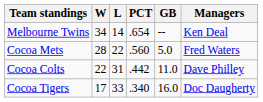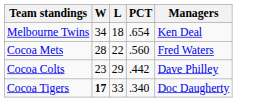 <table class="wikitable">
 <tr>
 <th>Team standings</th>
 <th>W</th>
 <th>L</th>
 <th>PCT</th>
-<th>GB</th>
 <th>Managers</th>
 </tr>
 <tr>
 <td><a href='#'>Melbourne Twins</a></td>
 <td>34</td>
-<td>14</td>
+<td>18</td>
 <td>.654</td>
-<td>--</td>
 <td><a href='#'>Ken Deal</a></td>
 </tr>
 <tr>
 <td><a href='#'>Cocoa Mets</a></td>
 <td>28</td>
 <td>22</td>
 <td>.560</td>
-<td>5.0</td>
 <td><a href='#'>Fred Waters</a></td>
 </tr>
 <tr>
 <td><a href='#'>Cocoa Colts</a></td>
-<td>22</td>
-<td>31</td>
+<td>23</td>
+<td>29</td>
 <td>.442</td>
-<td>11.0</td>
 <td><a href='#'>Dave Philley</a></td>
 </tr>
 <tr>
 <td><a href='#'>Cocoa Tigers</a></td>
-<td>17</td>
+<td><strong>17</strong></td>
 <td>33</td>
 <td>.340</td>
-<td>16.0</td>
 <td><a href='#'>Doc Daugherty</a></td>
 </tr>
 </table>
